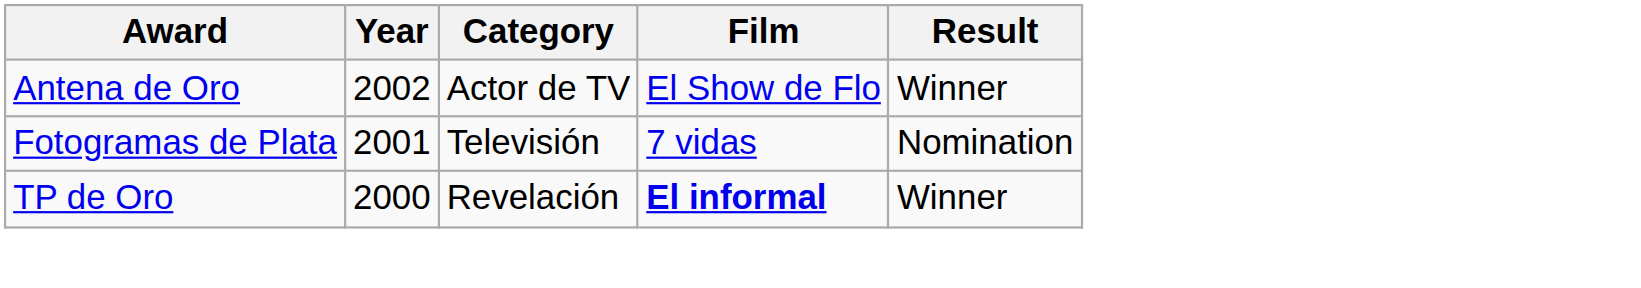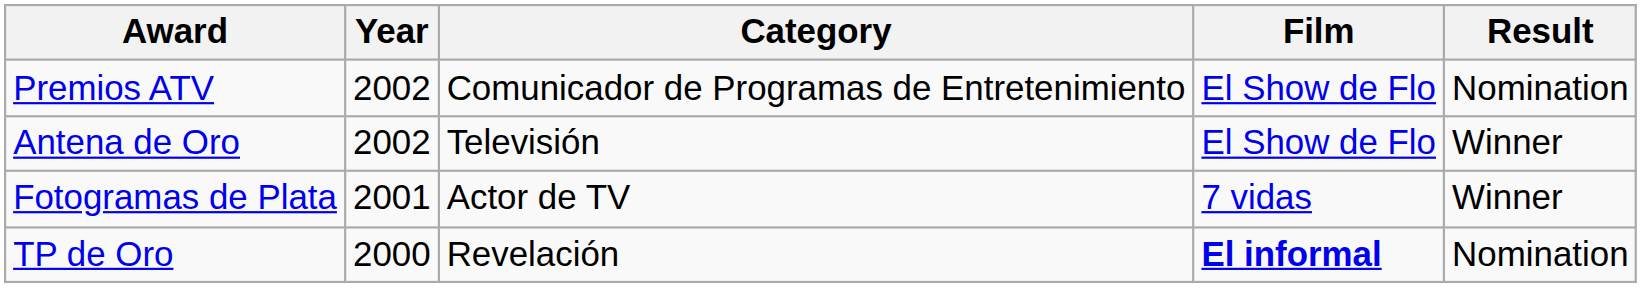 <table class="wikitable">
 <tr>
 <th>Award</th>
 <th>Year</th>
 <th>Category</th>
 <th>Film</th>
 <th>Result</th>
 </tr>
 <tr>
+<td><a href='#'>Premios ATV</a></td>
+<td>2002</td>
+<td>Comunicador de Programas de Entretenimiento</td>
+<td><a href='#'>El Show de Flo</a></td>
+<td>Nomination</td>
+</tr>
+<tr>
 <td><a href='#'>Antena de Oro</a></td>
 <td>2002</td>
-<td>Actor de TV</td>
+<td>Televisión</td>
 <td><a href='#'>El Show de Flo</a></td>
 <td>Winner</td>
 </tr>
 <tr>
 <td><a href='#'>Fotogramas de Plata</a></td>
 <td>2001</td>
-<td>Televisión</td>
+<td>Actor de TV</td>
 <td><a href='#'>7 vidas</a></td>
-<td>Nomination</td>
+<td>Winner</td>
 </tr>
 <tr>
 <td><a href='#'>TP de Oro</a></td>
 <td>2000</td>
 <td>Revelación</td>
 <td><strong><a href='#'>El informal</a></strong></td>
-<td>Winner</td>
+<td>Nomination</td>
 </tr>
 </table>
